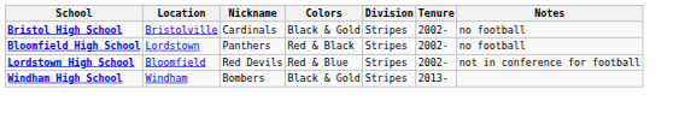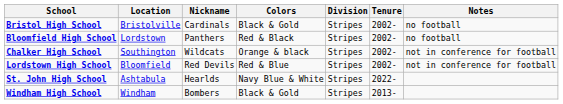 <table class="wikitable">
 <tr>
 <th>School</th>
 <th>Location</th>
 <th>Nickname</th>
 <th>Colors</th>
 <th>Division</th>
 <th>Tenure</th>
 <th>Notes</th>
 </tr>
 <tr>
 <td><a href='#'><strong>Bristol High School</strong></a></td>
 <td><a href='#'>Bristolville</a></td>
 <td>Cardinals</td>
 <td>Black & Gold<br> </td>
 <td>Stripes</td>
 <td>2002-</td>
 <td>no football</td>
 </tr>
 <tr>
 <td><a href='#'><strong>Bloomfield High School</strong></a></td>
 <td><a href='#'>Lordstown</a></td>
 <td>Panthers</td>
 <td>Red & Black<br> </td>
 <td>Stripes</td>
 <td>2002-</td>
 <td>no football</td>
 </tr>
 <tr>
+<td><a href='#'><strong>Chalker High School</strong></a></td>
+<td><a href='#'>Southington</a></td>
+<td>Wildcats</td>
+<td>Orange & black<br></td>
+<td>Stripes</td>
+<td>2002-</td>
+<td>not in conference for football</td>
+</tr>
+<tr>
 <td><a href='#'><strong>Lordstown High School</strong></a></td>
 <td><a href='#'>Bloomfield</a></td>
 <td>Red Devils</td>
 <td>Red & Blue<br> </td>
 <td>Stripes</td>
 <td>2002-</td>
 <td>not in conference for football</td>
+</tr>
+<tr>
+<td><a href='#'><strong>St. John High School</strong></a></td>
+<td><a href='#'>Ashtabula</a></td>
+<td>Hearlds</td>
+<td>Navy Blue & White<br> </td>
+<td>Stripes</td>
+<td>2022-</td>
+<td></td>
 </tr>
 <tr>
 <td><a href='#'><strong>Windham High School</strong></a></td>
 <td><a href='#'>Windham</a></td>
 <td>Bombers</td>
 <td>Black & Gold<br> </td>
 <td>Stripes</td>
 <td>2013-</td>
 <td></td>
 </tr>
 </table>
